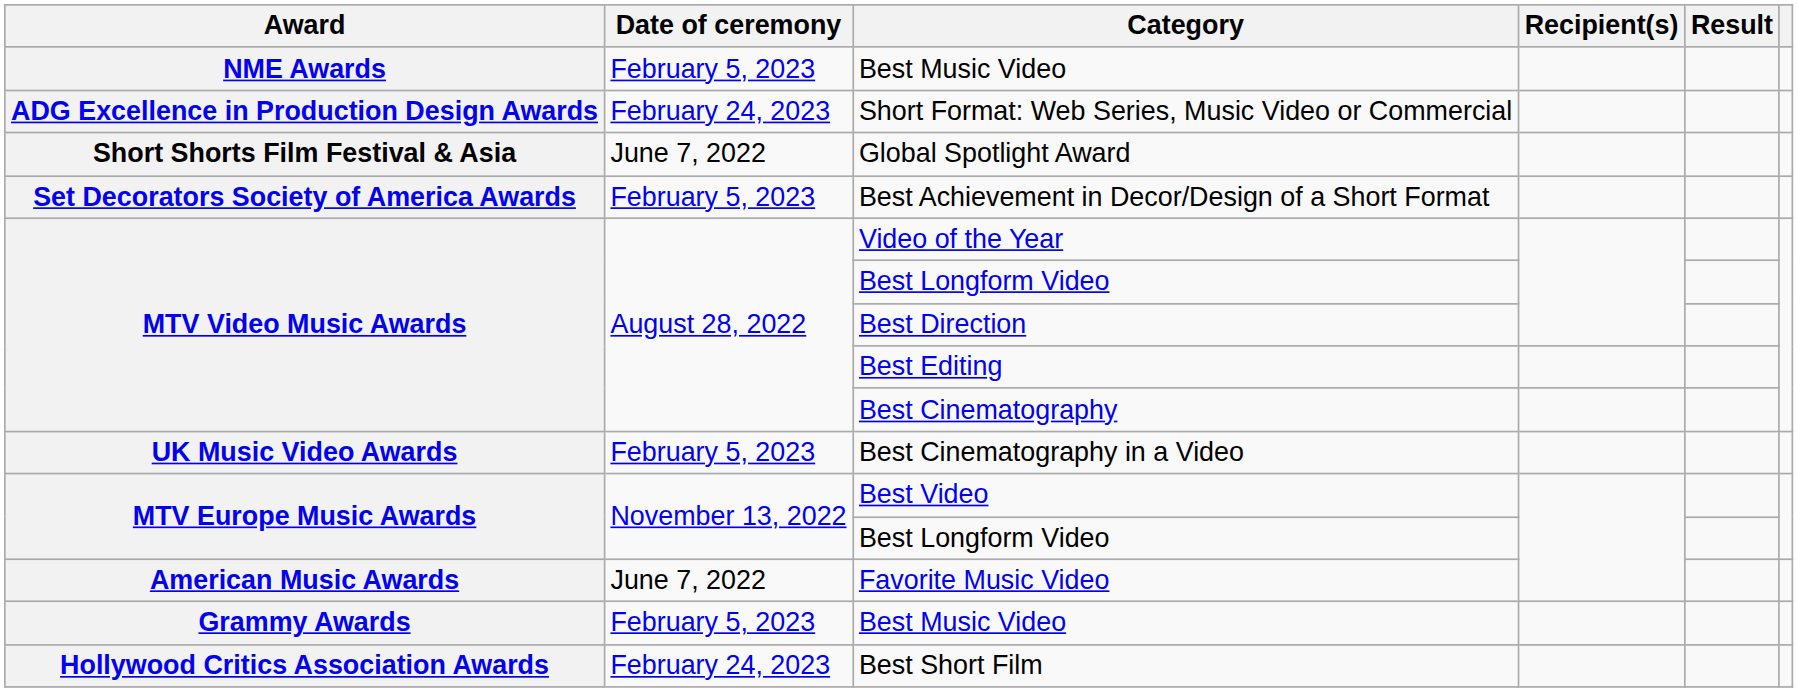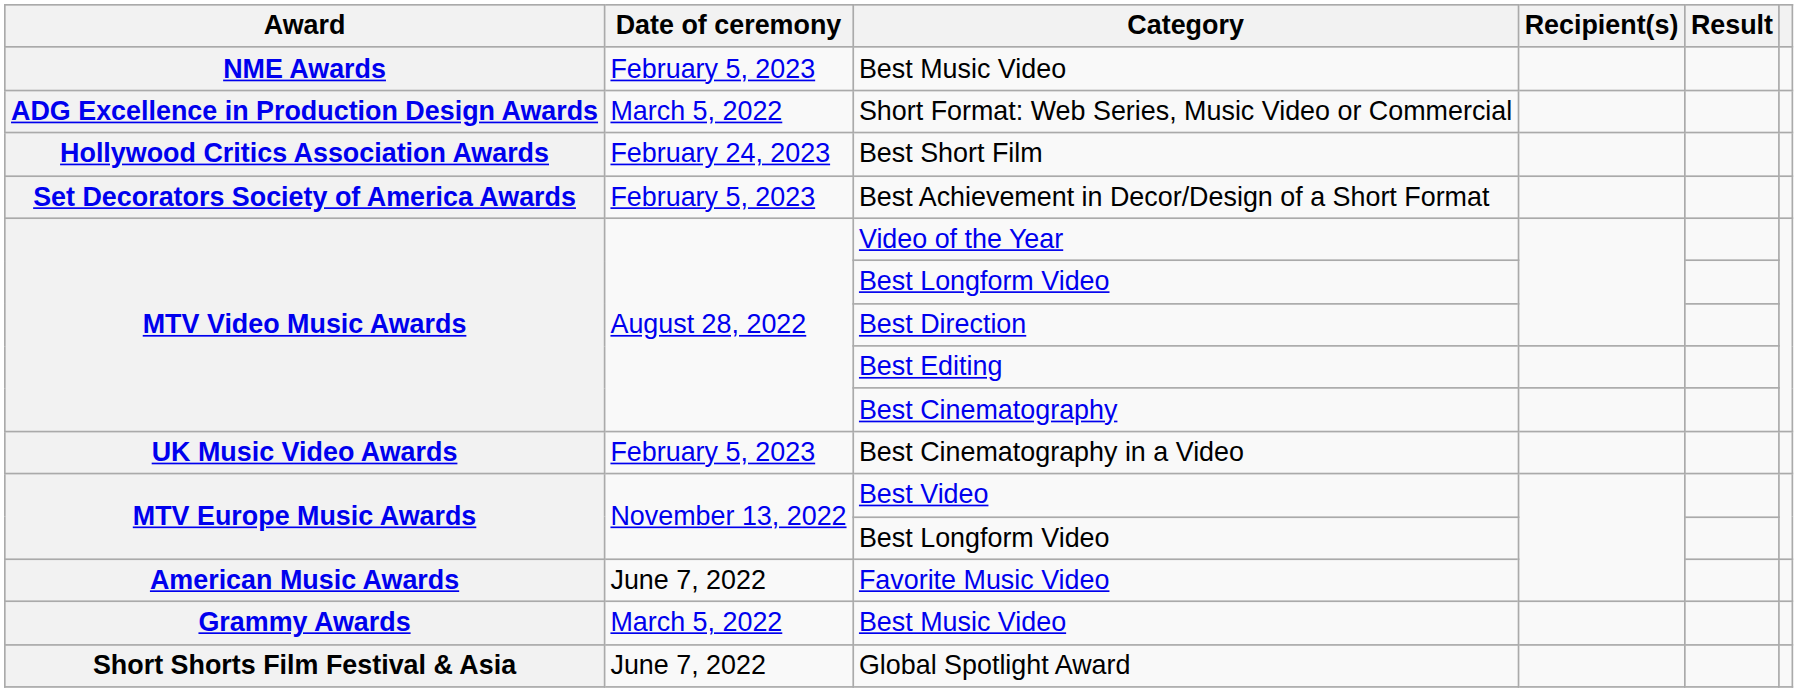 <table class="wikitable sortable plainrowheaders">
 <tr>
 <th scope="col">Award</th>
 <th scope="col">Date of ceremony</th>
 <th scope="col">Category</th>
 <th scope="col">Recipient(s)</th>
 <th scope="col">Result</th>
 <th scope="col" class="unsortable"></th>
 </tr>
 <tr>
 <th scope="row"><a href='#'>NME Awards</a></th>
 <td><a href='#'>February 5, 2023</a></td>
 <td>Best Music Video</td>
 <td></td>
 <td></td>
 <td></td>
 </tr>
 <tr>
 <th scope="row"><a href='#'>ADG Excellence in Production Design Awards</a></th>
-<td><a href='#'>February 24, 2023</a></td>
+<td><a href='#'>March 5, 2022</a></td>
 <td>Short Format: Web Series, Music Video or Commercial</td>
 <td></td>
 <td></td>
 <td></td>
 </tr>
 <tr>
-<th scope="row">Short Shorts Film Festival & Asia</th>
-<td>June 7, 2022</td>
-<td>Global Spotlight Award</td>
+<th scope="row"><a href='#'>Hollywood Critics Association Awards</a></th>
+<td><a href='#'>February 24, 2023</a></td>
+<td>Best Short Film</td>
 <td></td>
 <td></td>
 <td></td>
 </tr>
 <tr>
 <th scope="row"><a href='#'>Set Decorators Society of America Awards</a></th>
 <td><a href='#'>February 5, 2023</a></td>
 <td>Best Achievement in Decor/Design of a Short Format</td>
 <td></td>
 <td></td>
 <td></td>
 </tr>
 <tr>
 <th rowspan="5" scope="row"><a href='#'>MTV Video Music Awards</a></th>
 <td rowspan="5"><a href='#'>August 28, 2022</a></td>
 <td><a href='#'>Video of the Year</a></td>
 <td rowspan="3"></td>
 <td></td>
 <td rowspan="5"></td>
 </tr>
 <tr>
 <td><a href='#'>Best Longform Video</a></td>
 <td></td>
 </tr>
 <tr>
 <td><a href='#'>Best Direction</a></td>
 <td></td>
 </tr>
 <tr>
 <td><a href='#'>Best Editing</a></td>
 <td></td>
 <td></td>
 </tr>
 <tr>
 <td><a href='#'>Best Cinematography</a></td>
 <td></td>
 <td></td>
 </tr>
 <tr>
 <th scope="row"><a href='#'>UK Music Video Awards</a></th>
 <td><a href='#'>February 5, 2023</a></td>
 <td>Best Cinematography in a Video</td>
 <td></td>
 <td></td>
 <td></td>
 </tr>
 <tr>
 <th rowspan="2" scope="row"><a href='#'>MTV Europe Music Awards</a></th>
 <td rowspan="2"><a href='#'>November 13, 2022</a></td>
 <td><a href='#'>Best Video</a></td>
 <td rowspan="3"></td>
 <td></td>
 <td rowspan="2"></td>
 </tr>
 <tr>
 <td>Best Longform Video</td>
 <td></td>
 </tr>
 <tr>
 <th scope="row"><a href='#'>American Music Awards</a></th>
 <td>June 7, 2022</td>
 <td><a href='#'>Favorite Music Video</a></td>
 <td></td>
 <td></td>
 </tr>
 <tr>
 <th scope="row"><a href='#'>Grammy Awards</a></th>
-<td><a href='#'>February 5, 2023</a></td>
+<td><a href='#'>March 5, 2022</a></td>
 <td><a href='#'>Best Music Video</a></td>
 <td></td>
 <td></td>
 <td></td>
 </tr>
 <tr>
-<th scope="row"><a href='#'>Hollywood Critics Association Awards</a></th>
-<td><a href='#'>February 24, 2023</a></td>
-<td>Best Short Film</td>
+<th scope="row">Short Shorts Film Festival & Asia</th>
+<td>June 7, 2022</td>
+<td>Global Spotlight Award</td>
 <td></td>
 <td></td>
 <td></td>
 </tr>
 </table>
